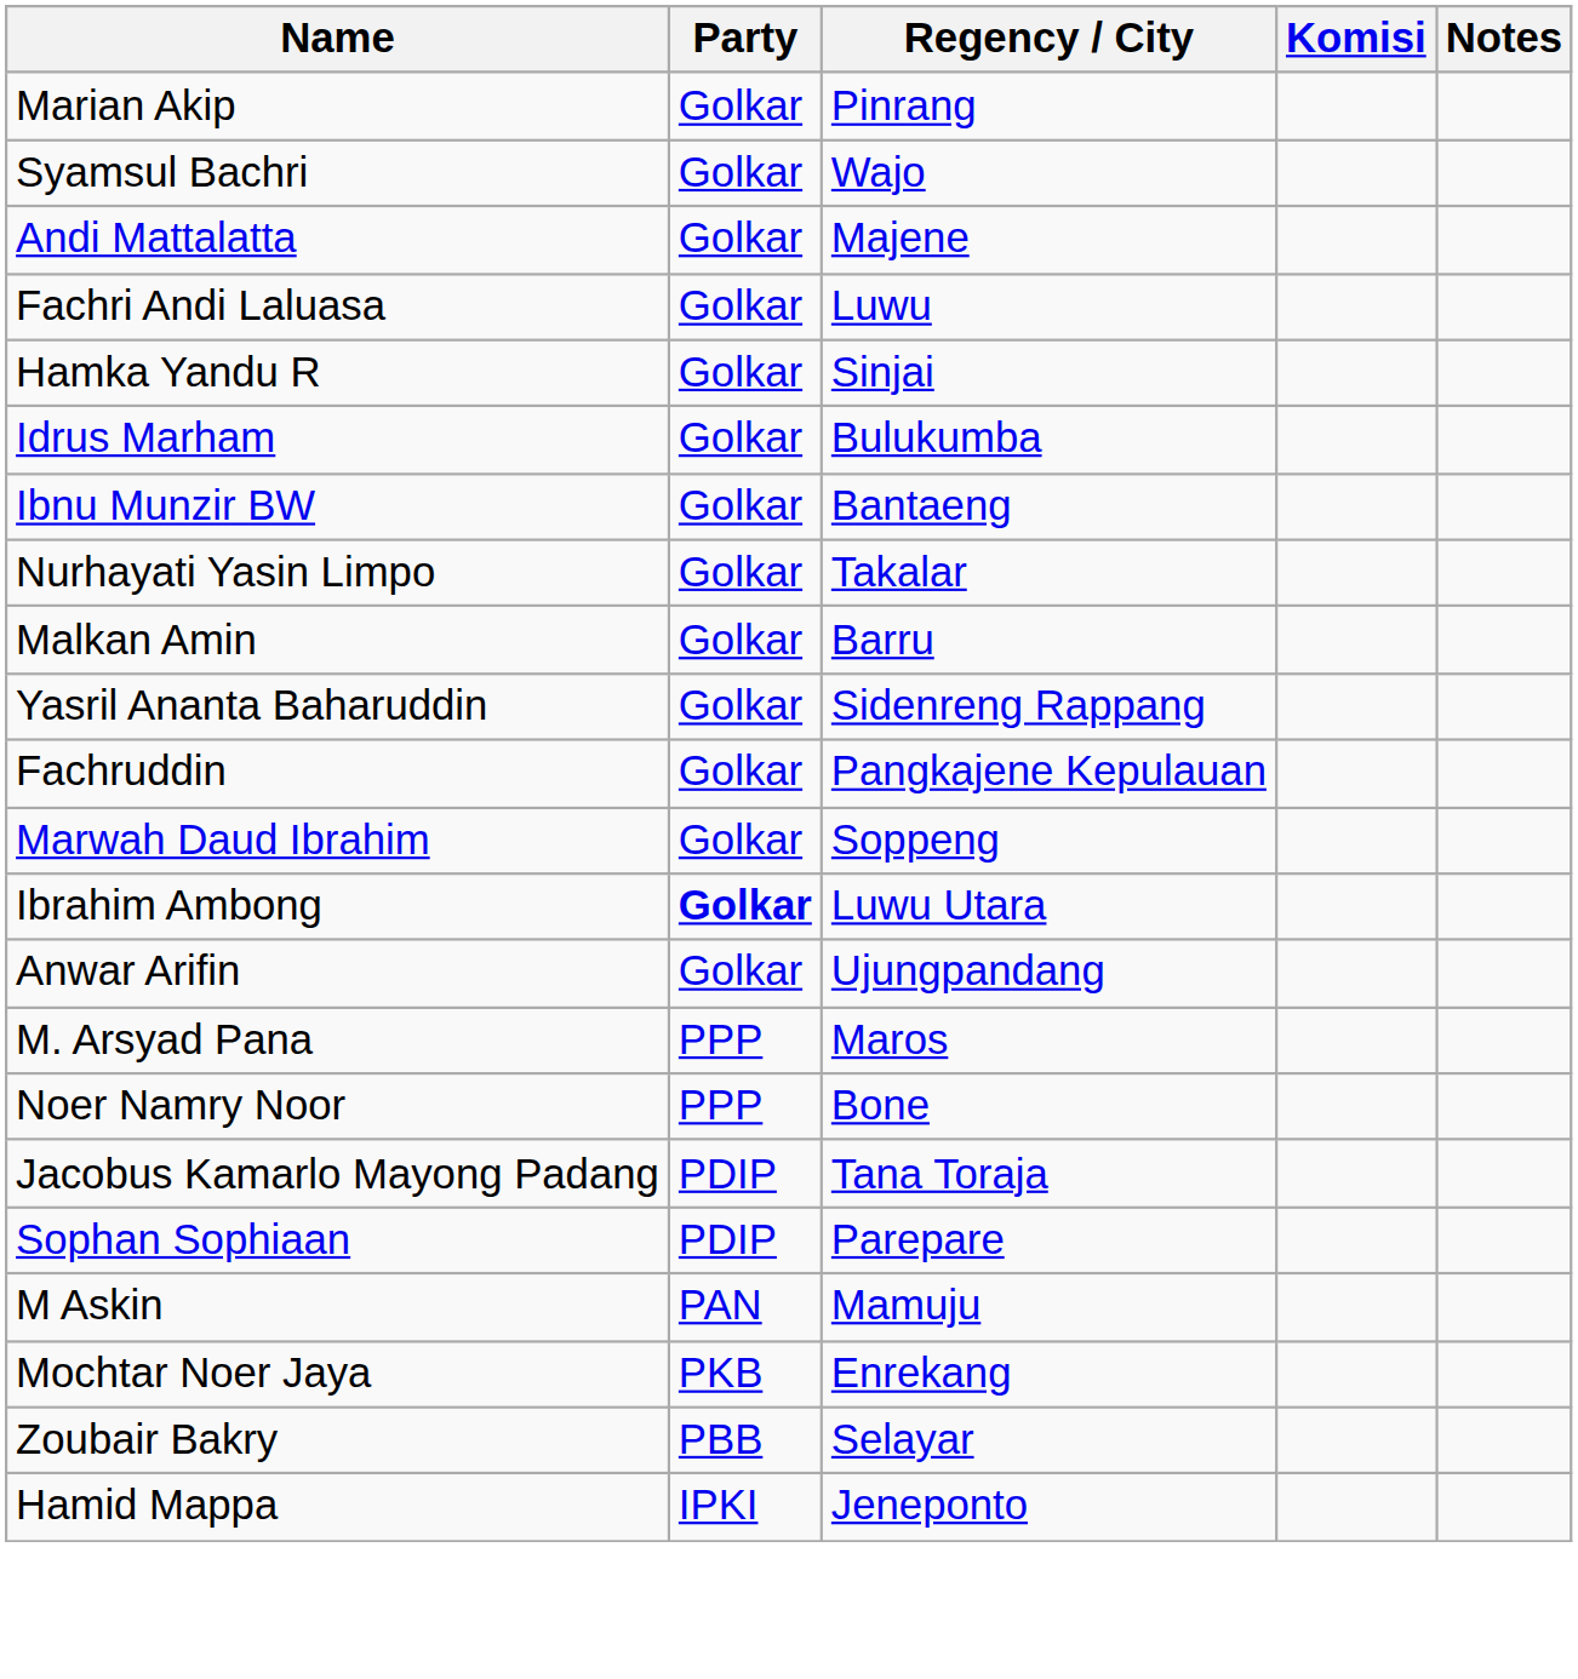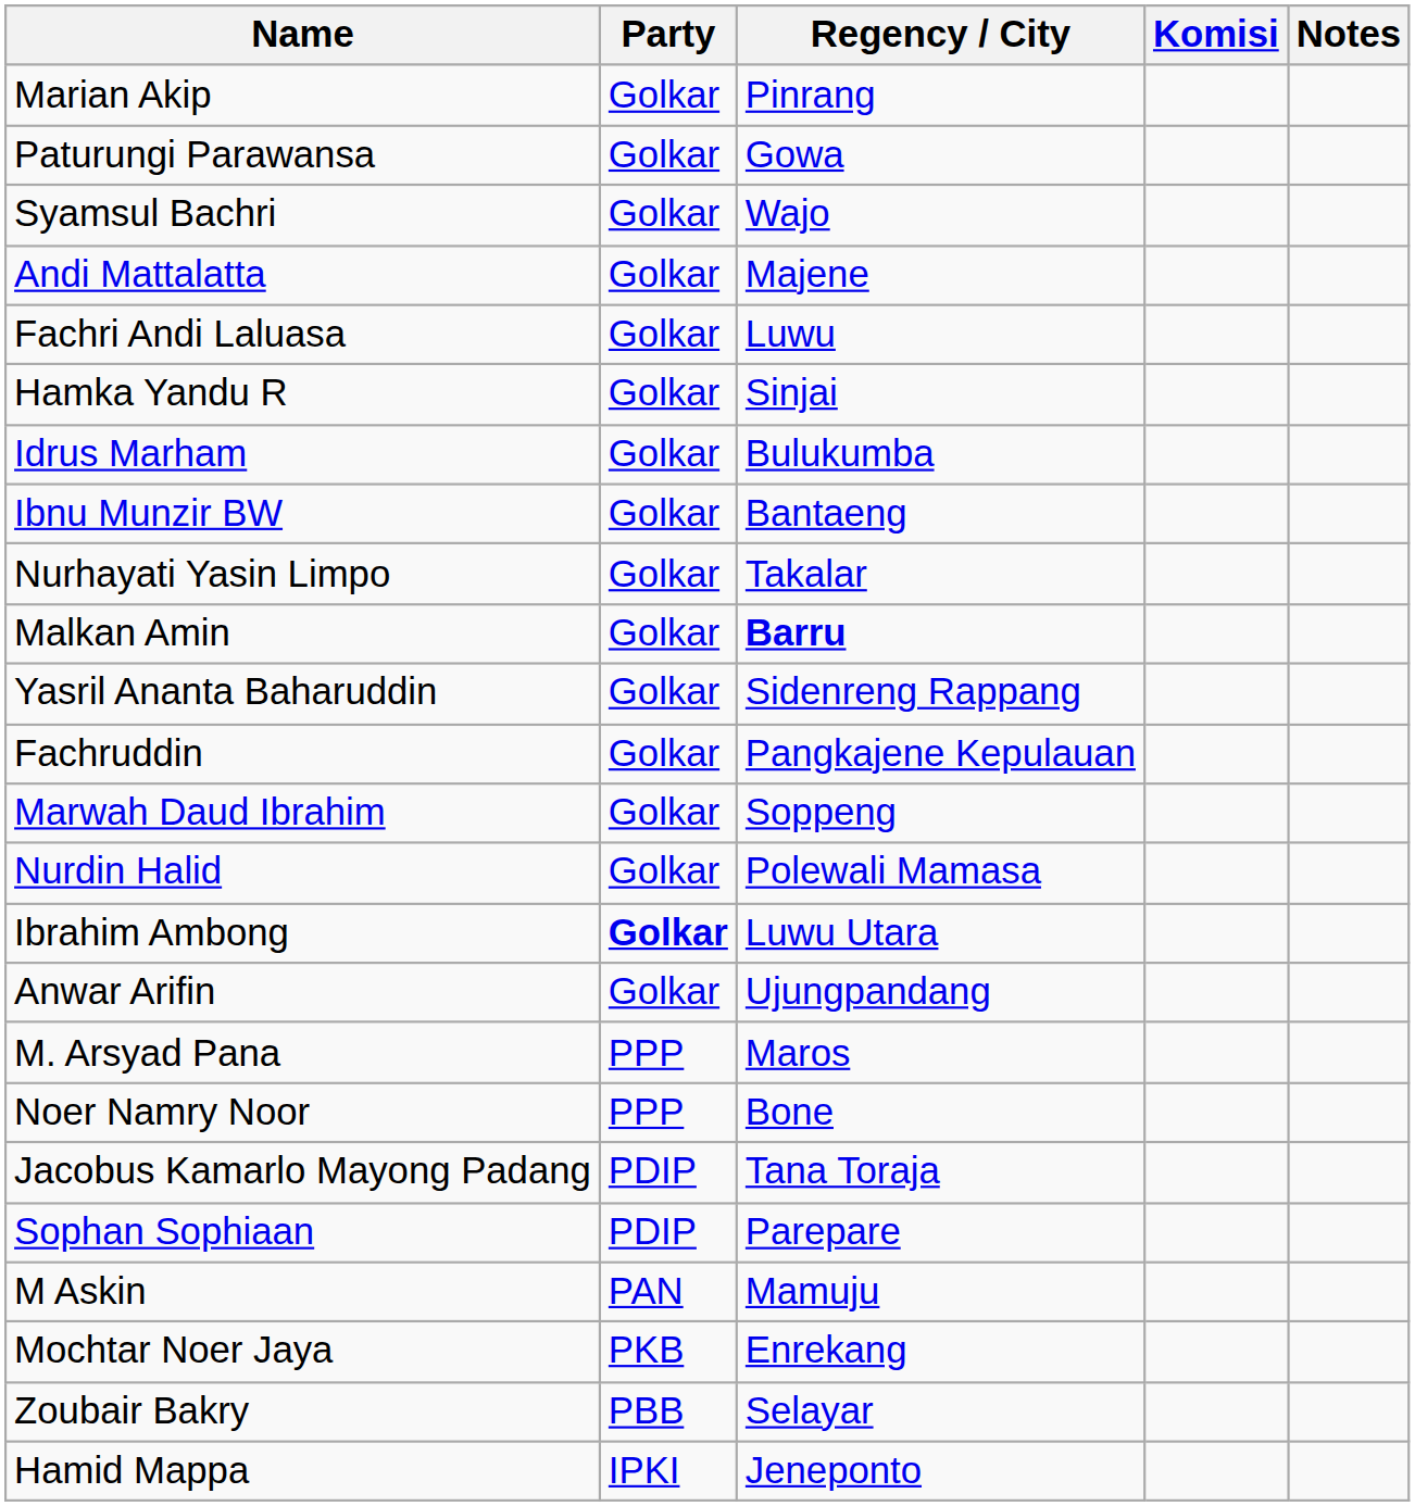 <table class="wikitable sortable" style="font-size: 100%;">
 <tr bgcolor="#cccccc">
 <th>Name</th>
 <th>Party</th>
 <th>Regency / City</th>
 <th><a href='#'>Komisi</a></th>
 <th>Notes</th>
 </tr>
 <tr>
 <td>Marian Akip</td>
 <td><a href='#'>Golkar</a></td>
 <td><a href='#'>Pinrang</a></td>
+<td></td>
+<td></td>
+</tr>
+<tr>
+<td>Paturungi Parawansa</td>
+<td><a href='#'>Golkar</a></td>
+<td><a href='#'>Gowa</a></td>
 <td></td>
 <td></td>
 </tr>
 <tr>
 <td>Syamsul Bachri</td>
 <td><a href='#'>Golkar</a></td>
 <td><a href='#'>Wajo</a></td>
 <td></td>
 <td></td>
 </tr>
 <tr>
 <td><a href='#'>Andi Mattalatta</a></td>
 <td><a href='#'>Golkar</a></td>
 <td><a href='#'>Majene</a></td>
 <td></td>
 <td></td>
 </tr>
 <tr>
 <td>Fachri Andi Laluasa</td>
 <td><a href='#'>Golkar</a></td>
 <td><a href='#'>Luwu</a></td>
 <td></td>
 <td></td>
 </tr>
 <tr>
 <td>Hamka Yandu R</td>
 <td><a href='#'>Golkar</a></td>
 <td><a href='#'>Sinjai</a></td>
 <td></td>
 <td></td>
 </tr>
 <tr>
 <td><a href='#'>Idrus Marham</a></td>
 <td><a href='#'>Golkar</a></td>
 <td><a href='#'>Bulukumba</a></td>
 <td></td>
 <td></td>
 </tr>
 <tr>
 <td><a href='#'>Ibnu Munzir BW</a></td>
 <td><a href='#'>Golkar</a></td>
 <td><a href='#'>Bantaeng</a></td>
 <td></td>
 <td></td>
 </tr>
 <tr>
 <td>Nurhayati Yasin Limpo</td>
 <td><a href='#'>Golkar</a></td>
 <td><a href='#'>Takalar</a></td>
 <td></td>
 <td></td>
 </tr>
 <tr>
 <td>Malkan Amin</td>
 <td><a href='#'>Golkar</a></td>
-<td><a href='#'>Barru</a></td>
+<td><strong><a href='#'>Barru</a></strong></td>
 <td></td>
 <td></td>
 </tr>
 <tr>
 <td>Yasril Ananta Baharuddin</td>
 <td><a href='#'>Golkar</a></td>
 <td><a href='#'>Sidenreng Rappang</a></td>
 <td></td>
 <td></td>
 </tr>
 <tr>
 <td>Fachruddin</td>
 <td><a href='#'>Golkar</a></td>
 <td><a href='#'>Pangkajene Kepulauan</a></td>
 <td></td>
 <td></td>
 </tr>
 <tr>
 <td><a href='#'>Marwah Daud Ibrahim</a></td>
 <td><a href='#'>Golkar</a></td>
 <td><a href='#'>Soppeng</a></td>
+<td></td>
+<td></td>
+</tr>
+<tr>
+<td><a href='#'>Nurdin Halid</a></td>
+<td><a href='#'>Golkar</a></td>
+<td><a href='#'>Polewali Mamasa</a></td>
 <td></td>
 <td></td>
 </tr>
 <tr>
 <td>Ibrahim Ambong</td>
 <td><strong><a href='#'>Golkar</a></strong></td>
 <td><a href='#'>Luwu Utara</a></td>
 <td></td>
 <td></td>
 </tr>
 <tr>
 <td>Anwar Arifin</td>
 <td><a href='#'>Golkar</a></td>
 <td><a href='#'>Ujungpandang</a></td>
 <td></td>
 <td></td>
 </tr>
 <tr>
 <td>M. Arsyad Pana</td>
 <td><a href='#'>PPP</a></td>
 <td><a href='#'>Maros</a></td>
 <td></td>
 <td></td>
 </tr>
 <tr>
 <td>Noer Namry Noor</td>
 <td><a href='#'>PPP</a></td>
 <td><a href='#'>Bone</a></td>
 <td></td>
 <td></td>
 </tr>
 <tr>
 <td>Jacobus Kamarlo Mayong Padang</td>
 <td><a href='#'>PDIP</a></td>
 <td><a href='#'>Tana Toraja</a></td>
 <td></td>
 <td></td>
 </tr>
 <tr>
 <td><a href='#'>Sophan Sophiaan</a></td>
 <td><a href='#'>PDIP</a></td>
 <td><a href='#'>Parepare</a></td>
 <td></td>
 <td></td>
 </tr>
 <tr>
 <td>M Askin</td>
 <td><a href='#'>PAN</a></td>
 <td><a href='#'>Mamuju</a></td>
 <td></td>
 <td></td>
 </tr>
 <tr>
 <td>Mochtar Noer Jaya</td>
 <td><a href='#'>PKB</a></td>
 <td><a href='#'>Enrekang</a></td>
 <td></td>
 <td></td>
 </tr>
 <tr>
 <td>Zoubair Bakry</td>
 <td><a href='#'>PBB</a></td>
 <td><a href='#'>Selayar</a></td>
 <td></td>
 <td></td>
 </tr>
 <tr>
 <td>Hamid Mappa</td>
 <td><a href='#'>IPKI</a></td>
 <td><a href='#'>Jeneponto</a></td>
 <td></td>
 <td></td>
 </tr>
 </table>
